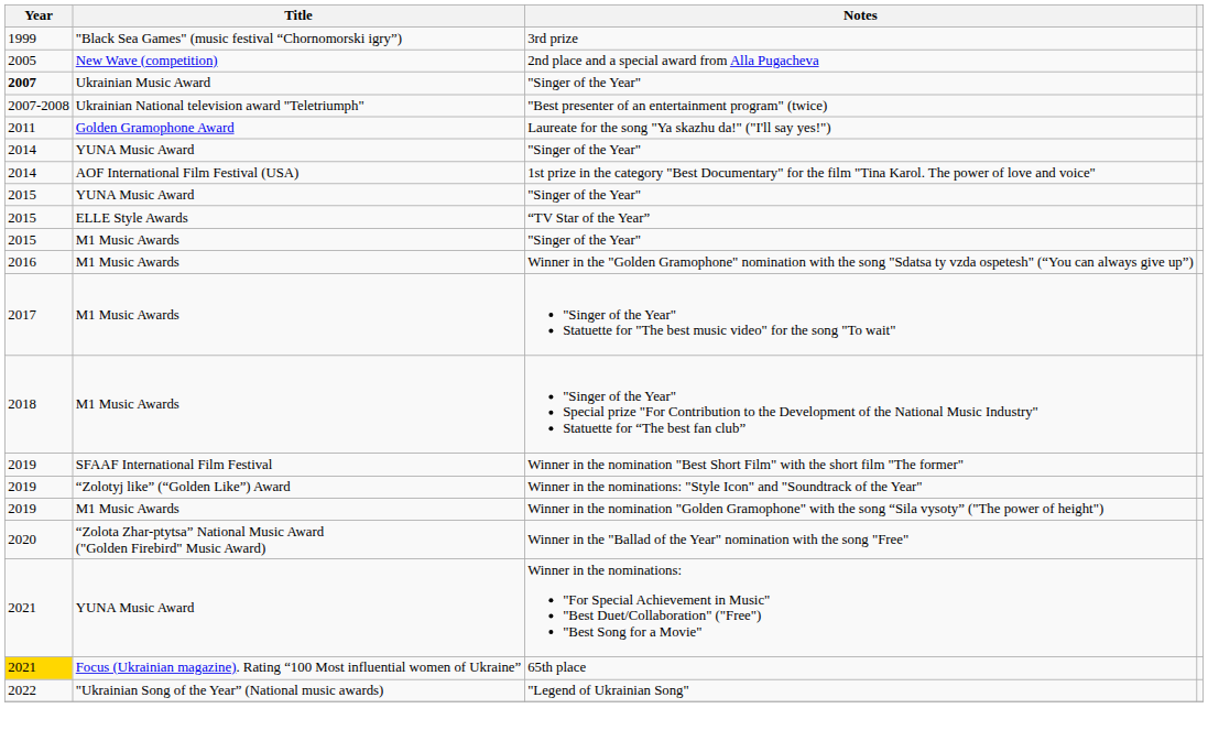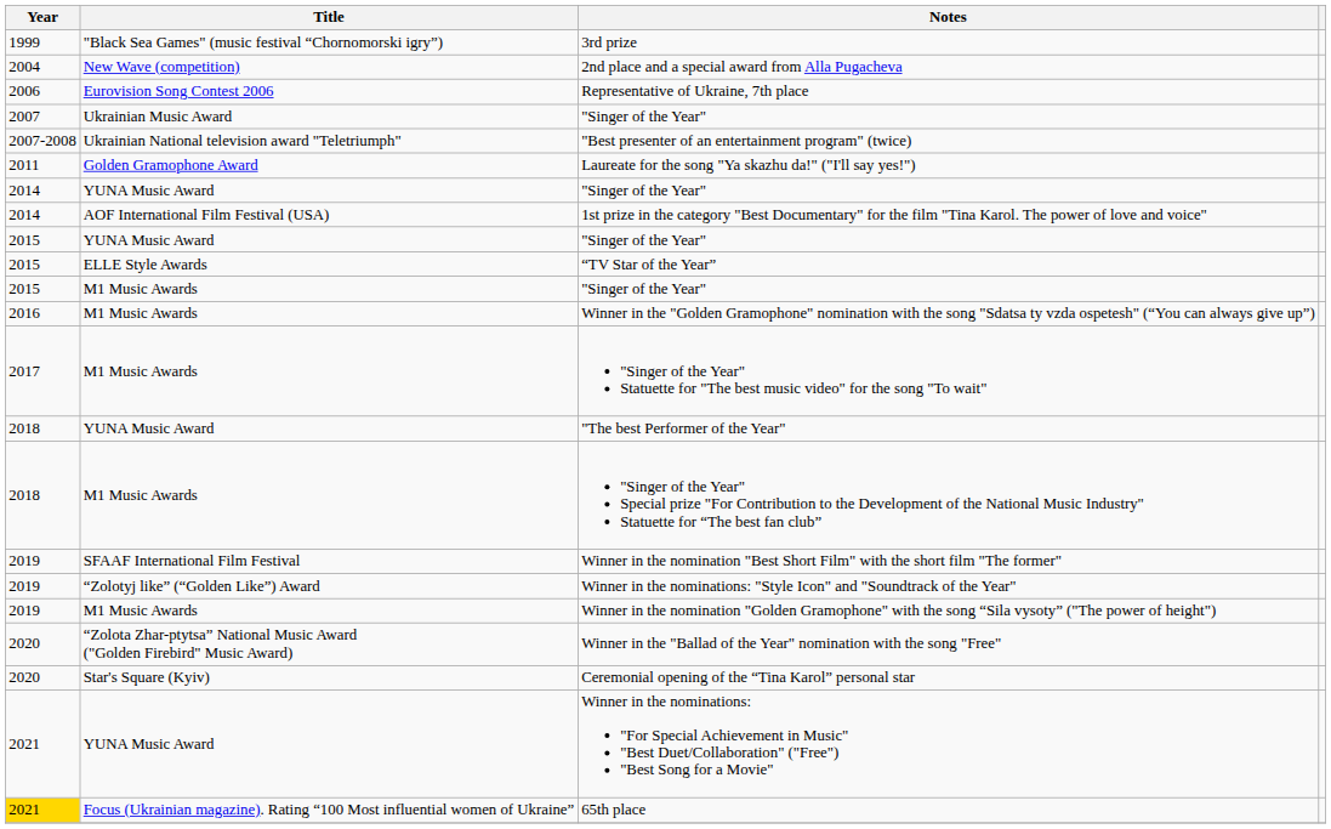 <table class="wikitable">
 <tr align="center">
 <th>Year</th>
 <th>Title</th>
 <th>Notes</th>
 <th></th>
 </tr>
 <tr>
 <td>1999</td>
 <td>"Black Sea Games" (music festival “Chornomorski igry”)</td>
 <td>3rd prize</td>
 <td></td>
 </tr>
 <tr>
-<td>2005</td>
+<td>2004</td>
 <td><a href='#'>New Wave (competition)</a></td>
 <td>2nd place and a special award from <a href='#'>Alla Pugacheva</a></td>
 <td></td>
 </tr>
 <tr>
-<td><strong>2007</strong></td>
+<td>2006</td>
+<td><a href='#'>Eurovision Song Contest 2006</a></td>
+<td>Representative of Ukraine, 7th place</td>
+<td></td>
+</tr>
+<tr>
+<td>2007</td>
 <td>Ukrainian Music Award</td>
 <td>"Singer of the Year"</td>
 <td></td>
 </tr>
 <tr>
 <td>2007-2008</td>
 <td>Ukrainian National television award "Teletriumph"</td>
 <td>"Best presenter of an entertainment program" (twice)</td>
 <td></td>
 </tr>
 <tr>
 <td>2011</td>
 <td><a href='#'>Golden Gramophone Award</a></td>
 <td>Laureate for the song "Ya skazhu da!" ("I'll say yes!")</td>
 <td></td>
 </tr>
 <tr>
 <td>2014</td>
 <td>YUNA Music Award</td>
 <td>"Singer of the Year"</td>
 <td></td>
 </tr>
 <tr>
 <td>2014</td>
 <td>AOF International Film Festival (USA)</td>
 <td>1st prize in the category "Best Documentary" for the film "Tina Karol. The power of love and voice"</td>
 <td></td>
 </tr>
 <tr>
 <td>2015</td>
 <td>YUNA Music Award</td>
 <td>"Singer of the Year"</td>
 <td></td>
 </tr>
 <tr>
 <td>2015</td>
 <td>ELLE Style Awards</td>
 <td>“TV Star of the Year”</td>
 <td></td>
 </tr>
 <tr>
 <td>2015</td>
 <td>M1 Music Awards</td>
 <td>"Singer of the Year"</td>
 <td></td>
 </tr>
 <tr>
 <td>2016</td>
 <td>M1 Music Awards</td>
 <td>Winner in the "Golden Gramophone" nomination with the song "Sdatsa ty vzda ospetesh" (“You can always give up”)</td>
 <td></td>
 </tr>
 <tr>
 <td>2017</td>
 <td>M1 Music Awards</td>
 <td><br><ul><li>"Singer of the Year"</li><li>Statuette for "The best music video" for the song "To wait"</li></ul></td>
 <td></td>
 </tr>
 <tr>
 <td>2018</td>
+<td>YUNA Music Award</td>
+<td>"The best Performer of the Year"</td>
+<td></td>
+</tr>
+<tr>
+<td>2018</td>
 <td>M1 Music Awards</td>
 <td><br><ul><li>"Singer of the Year"</li><li>Special prize "For Contribution to the Development of the National Music Industry"</li><li>Statuette for “The best fan club”</li></ul></td>
 <td></td>
 </tr>
 <tr>
 <td>2019</td>
 <td>SFAAF International Film Festival</td>
 <td>Winner in the nomination "Best Short Film" with the short film "The former"</td>
 <td></td>
 </tr>
 <tr>
 <td>2019</td>
 <td>“Zolotyj like” (“Golden Like”) Award</td>
 <td>Winner in the nominations: "Style Icon" and "Soundtrack of the Year"</td>
 <td></td>
 </tr>
 <tr>
 <td>2019</td>
 <td>M1 Music Awards</td>
 <td>Winner in the nomination "Golden Gramophone" with the song “Sila vysoty” ("The power of height")</td>
 <td></td>
 </tr>
 <tr>
 <td>2020</td>
 <td>“Zolota Zhar-ptytsa” National Music Award<br>("Golden Firebird" Music Award)</td>
 <td>Winner in the "Ballad of the Year" nomination with the song "Free"</td>
 <td></td>
 </tr>
 <tr>
+<td>2020</td>
+<td>Star's Square (Kyiv)</td>
+<td>Ceremonial opening of the “Tina Karol” personal star</td>
+<td></td>
+</tr>
+<tr>
 <td>2021</td>
 <td>YUNA Music Award</td>
 <td>Winner in the nominations:<br><ul><li>"For Special Achievement in Music"</li><li>"Best Duet/Collaboration" ("Free")</li><li>"Best Song for a Movie"</li></ul></td>
 <td></td>
 </tr>
 <tr>
 <td style="background: gold;">2021</td>
 <td><a href='#'>Focus (Ukrainian magazine)</a>. Rating “100 Most influential women of Ukraine”</td>
 <td>65th place</td>
 <td></td>
 </tr>
 <tr>
-<td>2022</td>
-<td>"Ukrainian Song of the Year” (National music awards)</td>
-<td>"Legend of Ukrainian Song"</td>
-<td></td>
-</tr>
-<tr>
 </tr>
 </table>
